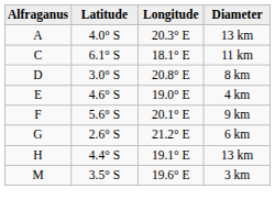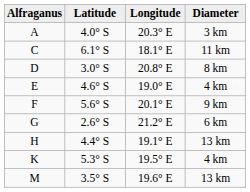 <table class="wikitable">
 <tr>
 <th width="25%" style="background:#eeeeee;">Alfraganus</th>
 <th width="25%" style="background:#eeeeee;">Latitude</th>
 <th width="25%" style="background:#eeeeee;">Longitude</th>
 <th width="25%" style="background:#eeeeee;">Diameter</th>
 </tr>
 <tr>
 <td align="center">A</td>
 <td align="center">4.0° S</td>
 <td align="center">20.3° E</td>
-<td align="center">13 km</td>
+<td align="center">3 km</td>
 </tr>
 <tr>
 <td align="center">C</td>
 <td align="center">6.1° S</td>
 <td align="center">18.1° E</td>
 <td align="center">11 km</td>
 </tr>
 <tr>
 <td align="center">D</td>
 <td align="center">3.0° S</td>
 <td align="center">20.8° E</td>
 <td align="center">8 km</td>
 </tr>
 <tr>
 <td align="center">E</td>
 <td align="center">4.6° S</td>
 <td align="center">19.0° E</td>
 <td align="center">4 km</td>
 </tr>
 <tr>
 <td align="center">F</td>
 <td align="center">5.6° S</td>
 <td align="center">20.1° E</td>
 <td align="center">9 km</td>
 </tr>
 <tr>
 <td align="center">G</td>
 <td align="center">2.6° S</td>
 <td align="center">21.2° E</td>
 <td align="center">6 km</td>
 </tr>
 <tr>
 <td align="center">H</td>
 <td align="center">4.4° S</td>
 <td align="center">19.1° E</td>
 <td align="center">13 km</td>
 </tr>
 <tr>
+<td align="center">K</td>
+<td align="center">5.3° S</td>
+<td align="center">19.5° E</td>
+<td align="center">4 km</td>
+</tr>
+<tr>
 <td align="center">M</td>
 <td align="center">3.5° S</td>
 <td align="center">19.6° E</td>
-<td align="center">3 km</td>
+<td align="center">13 km</td>
 </tr>
 </table>
